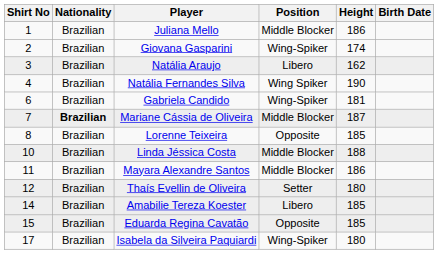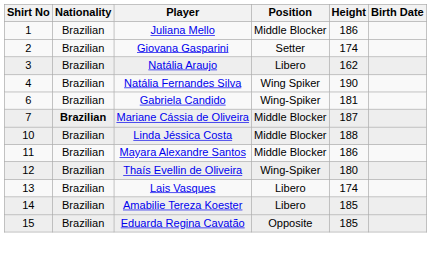 <table class="wikitable sortable" style="font-size:100%; text-align:center;">
 <tr>
 <th>Shirt No</th>
 <th>Nationality</th>
 <th>Player</th>
 <th>Position</th>
 <th>Height</th>
 <th>Birth Date</th>
 </tr>
 <tr>
 <td align=center>1</td>
 <td> Brazilian</td>
 <td><a href='#'>Juliana Mello</a></td>
 <td>Middle Blocker</td>
 <td align=center>186</td>
 <td></td>
 </tr>
 <tr>
 <td align=center>2</td>
 <td> Brazilian</td>
 <td><a href='#'>Giovana Gasparini</a></td>
-<td>Wing-Spiker</td>
+<td>Setter</td>
 <td align=center>174</td>
 <td></td>
 </tr>
 <tr style="background:#eee;">
 <td align=center>3</td>
 <td> Brazilian</td>
 <td><a href='#'>Natália Araujo</a></td>
 <td>Libero</td>
 <td align=center>162</td>
 <td></td>
 </tr>
 <tr>
 <td align=center>4</td>
 <td> Brazilian</td>
 <td><a href='#'>Natália Fernandes Silva</a></td>
 <td>Wing Spiker</td>
 <td align=center>190</td>
 <td></td>
 </tr>
 <tr>
 <td align=center>6</td>
 <td> Brazilian</td>
 <td><a href='#'>Gabriela Candido</a></td>
 <td>Wing-Spiker</td>
 <td align=center>181</td>
 <td></td>
 </tr>
 <tr style="background:#eee;">
 <td align=center>7</td>
 <td><strong> Brazilian</strong></td>
 <td><a href='#'>Mariane Cássia de Oliveira</a></td>
 <td>Middle Blocker</td>
 <td align=center>187</td>
 <td></td>
 </tr>
-<tr>
-<td align=center>8</td>
-<td> Brazilian</td>
-<td><a href='#'>Lorenne Teixeira</a></td>
-<td>Opposite</td>
-<td align=center>185</td>
-<td></td>
-</tr>
 <tr style="background:#eee;">
 <td align=center>10</td>
 <td> Brazilian</td>
 <td><a href='#'>Linda Jéssica Costa</a></td>
 <td>Middle Blocker</td>
 <td align=center>188</td>
 <td></td>
 </tr>
 <tr>
 <td align=center>11</td>
 <td> Brazilian</td>
 <td><a href='#'>Mayara Alexandre Santos</a></td>
 <td>Middle Blocker</td>
 <td align=center>186</td>
 <td></td>
 </tr>
 <tr style="background:#eee;">
 <td align=center>12</td>
 <td> Brazilian</td>
 <td><a href='#'>Thaís Evellin de Oliveira</a></td>
-<td>Setter</td>
+<td>Wing-Spiker</td>
 <td align=center>180</td>
+<td></td>
+</tr>
+<tr>
+<td align=center>13</td>
+<td> Brazilian</td>
+<td><a href='#'>Lais Vasques</a></td>
+<td>Libero</td>
+<td align=center>174</td>
 <td></td>
 </tr>
 <tr style="background:#eee;">
 <td align=center>14</td>
 <td> Brazilian</td>
 <td><a href='#'>Amabilie Tereza Koester</a></td>
 <td>Libero</td>
 <td align=center>185</td>
 <td></td>
 </tr>
 <tr style="background:#eee;">
 <td align=center>15</td>
 <td> Brazilian</td>
 <td><a href='#'>Eduarda Regina Cavatão</a></td>
 <td>Opposite</td>
 <td align=center>185</td>
 <td></td>
 </tr>
-<tr>
-<td align=center>17</td>
-<td> Brazilian</td>
-<td><a href='#'>Isabela da Silveira Paquiardi</a></td>
-<td>Wing-Spiker</td>
-<td align=center>180</td>
-<td></td>
-</tr>
 </table>
